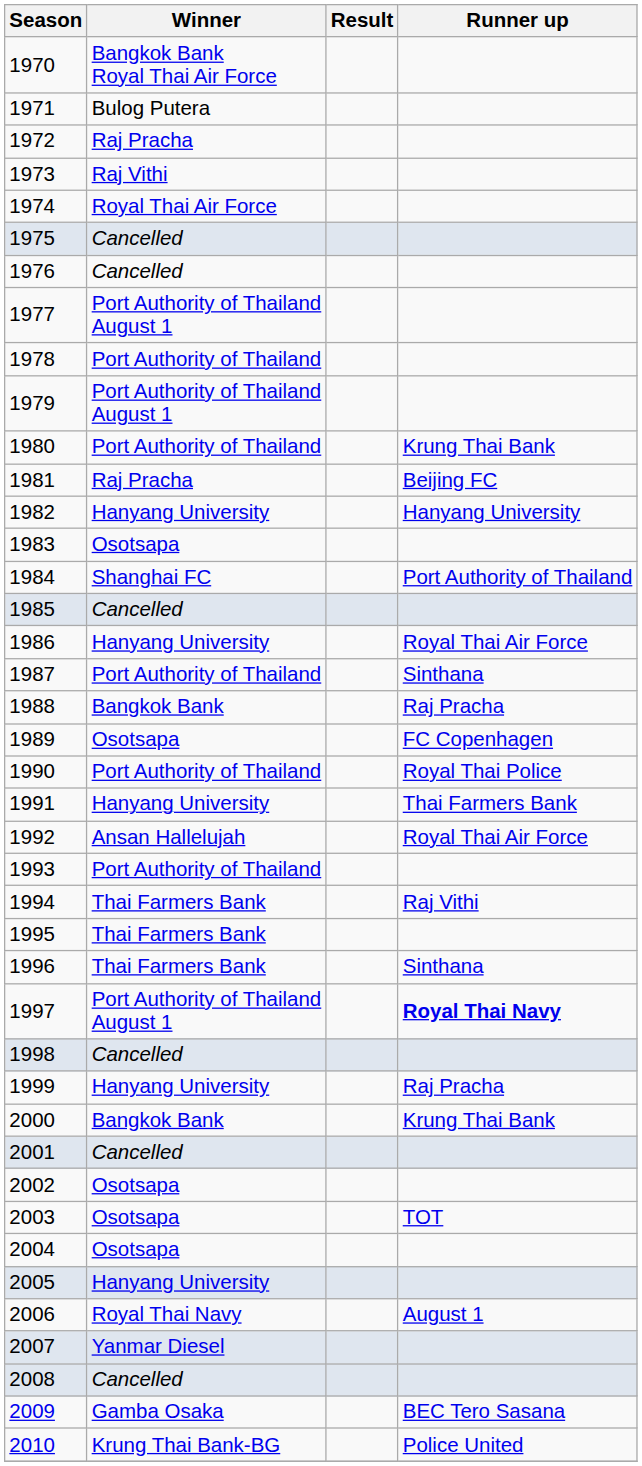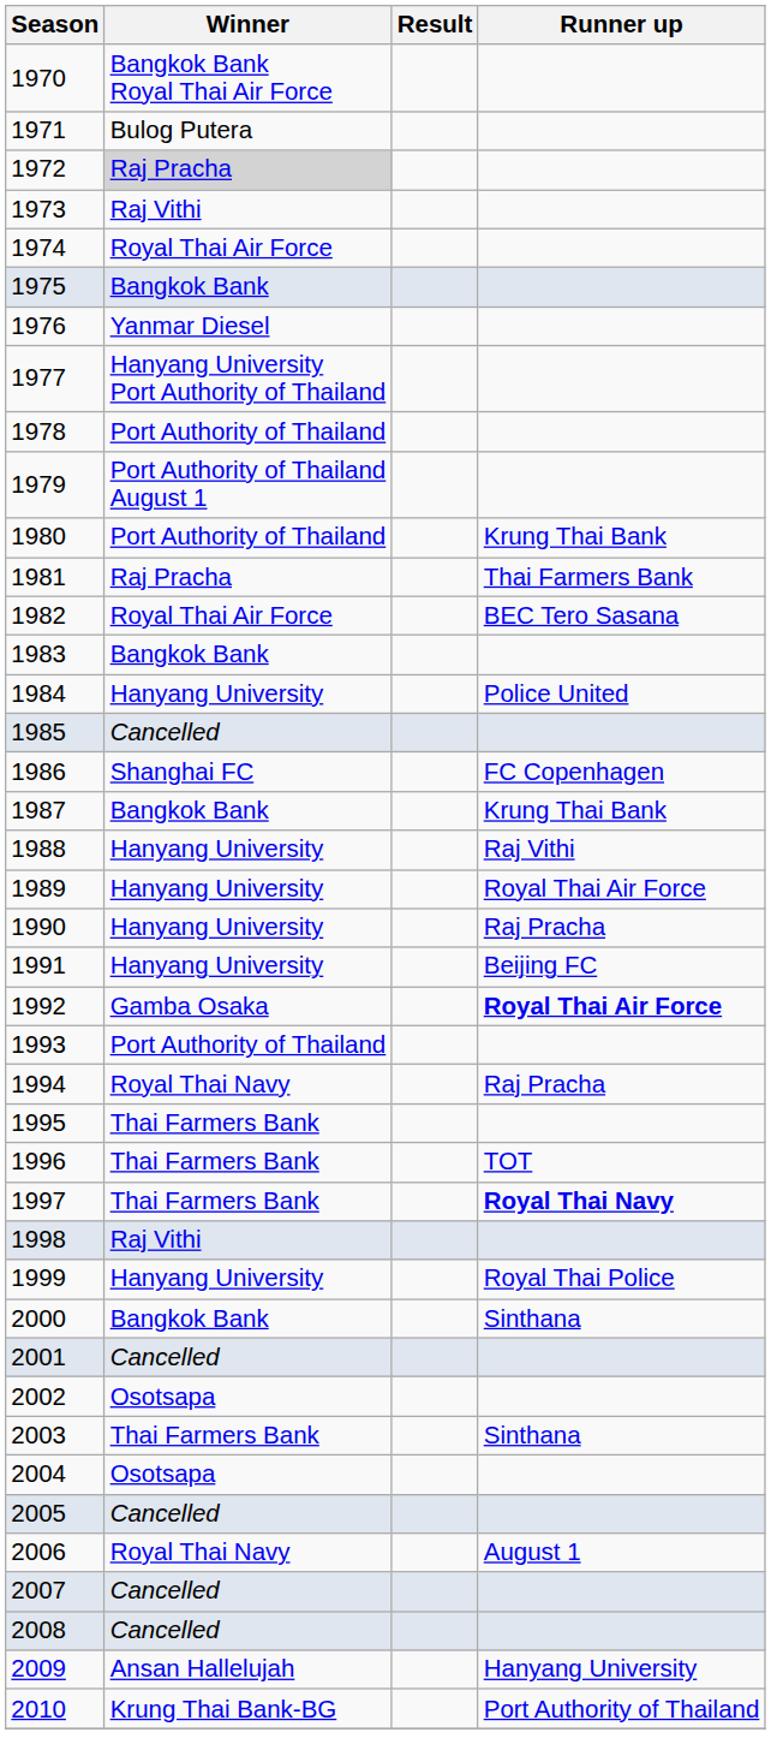 <table class="wikitable" style="text-align: Left;font-size:100%;">
 <tr>
 <th>Season</th>
 <th>Winner</th>
 <th>Result</th>
 <th>Runner up</th>
 </tr>
 <tr style="">
 <td>1970</td>
 <td> <a href='#'>Bangkok Bank</a> <br>  <a href='#'>Royal Thai Air Force</a></td>
 <td></td>
 <td></td>
 </tr>
 <tr>
 <td>1971</td>
 <td> Bulog Putera</td>
 <td></td>
 <td></td>
 </tr>
 <tr>
 <td>1972</td>
-<td> <a href='#'>Raj Pracha</a></td>
+<td style="background: lightgrey;"> <a href='#'>Raj Pracha</a></td>
 <td></td>
 <td></td>
 </tr>
 <tr>
 <td>1973</td>
 <td> <a href='#'>Raj Vithi</a></td>
 <td></td>
 <td></td>
 </tr>
 <tr>
 <td>1974</td>
 <td> <a href='#'>Royal Thai Air Force</a></td>
 <td></td>
 <td></td>
 </tr>
 <tr style="background: #DFE6EF;">
 <td>1975</td>
-<td><em>Cancelled</em></td>
+<td> <a href='#'>Bangkok Bank</a></td>
 <td></td>
 <td></td>
 </tr>
 <tr>
 <td>1976</td>
-<td><em>Cancelled</em></td>
+<td> <a href='#'>Yanmar Diesel</a></td>
 <td></td>
 <td></td>
 </tr>
 <tr>
 <td>1977</td>
-<td> <a href='#'>Port Authority of Thailand</a> <br>  <a href='#'>August 1</a></td>
+<td> <a href='#'>Hanyang University</a> <br>  <a href='#'>Port Authority of Thailand</a></td>
 <td></td>
 <td></td>
 </tr>
 <tr>
 <td>1978</td>
 <td> <a href='#'>Port Authority of Thailand</a></td>
 <td></td>
 <td></td>
 </tr>
 <tr>
 <td>1979</td>
 <td> <a href='#'>Port Authority of Thailand</a> <br>  <a href='#'>August 1</a></td>
 <td></td>
 <td></td>
 </tr>
 <tr>
 <td>1980</td>
 <td> <a href='#'>Port Authority of Thailand</a></td>
 <td></td>
 <td> <a href='#'>Krung Thai Bank</a></td>
 </tr>
 <tr>
 <td>1981</td>
 <td> <a href='#'>Raj Pracha</a></td>
 <td></td>
-<td> <a href='#'>Beijing FC</a></td>
+<td> <a href='#'>Thai Farmers Bank</a></td>
 </tr>
 <tr>
 <td>1982</td>
-<td> <a href='#'>Hanyang University</a></td>
+<td> <a href='#'>Royal Thai Air Force</a></td>
 <td></td>
-<td><a href='#'>Hanyang University</a></td>
+<td> <a href='#'>BEC Tero Sasana</a></td>
 </tr>
 <tr>
 <td>1983</td>
-<td> <a href='#'>Osotsapa</a></td>
+<td> <a href='#'>Bangkok Bank</a></td>
 <td></td>
 <td></td>
 </tr>
 <tr>
 <td>1984</td>
-<td> <a href='#'>Shanghai FC</a></td>
+<td> <a href='#'>Hanyang University</a></td>
 <td></td>
-<td> <a href='#'>Port Authority of Thailand</a></td>
+<td> <a href='#'>Police United</a></td>
 </tr>
 <tr style="background: #DFE6EF;">
 <td>1985</td>
 <td><em>Cancelled</em></td>
 <td></td>
 <td></td>
 </tr>
 <tr>
 <td>1986</td>
+<td> <a href='#'>Shanghai FC</a></td>
+<td></td>
+<td> <a href='#'>FC Copenhagen</a></td>
+</tr>
+<tr>
+<td>1987</td>
+<td> <a href='#'>Bangkok Bank</a></td>
+<td></td>
+<td> <a href='#'>Krung Thai Bank</a></td>
+</tr>
+<tr>
+<td>1988</td>
+<td> <a href='#'>Hanyang University</a></td>
+<td></td>
+<td> <a href='#'>Raj Vithi</a></td>
+</tr>
+<tr>
+<td>1989</td>
 <td> <a href='#'>Hanyang University</a></td>
 <td></td>
 <td> <a href='#'>Royal Thai Air Force</a></td>
 </tr>
 <tr>
-<td>1987</td>
-<td> <a href='#'>Port Authority of Thailand</a></td>
-<td></td>
-<td> <a href='#'>Sinthana</a></td>
-</tr>
-<tr>
-<td>1988</td>
-<td> <a href='#'>Bangkok Bank</a></td>
+<td>1990</td>
+<td> <a href='#'>Hanyang University</a></td>
 <td></td>
 <td> <a href='#'>Raj Pracha</a></td>
-</tr>
-<tr>
-<td>1989</td>
-<td> <a href='#'>Osotsapa</a></td>
-<td></td>
-<td> <a href='#'>FC Copenhagen</a></td>
-</tr>
-<tr>
-<td>1990</td>
-<td> <a href='#'>Port Authority of Thailand</a></td>
-<td></td>
-<td> <a href='#'>Royal Thai Police</a></td>
 </tr>
 <tr>
 <td>1991</td>
 <td> <a href='#'>Hanyang University</a></td>
 <td></td>
-<td> <a href='#'>Thai Farmers Bank</a></td>
+<td> <a href='#'>Beijing FC</a></td>
 </tr>
 <tr>
 <td>1992</td>
-<td> <a href='#'>Ansan Hallelujah</a></td>
+<td> <a href='#'>Gamba Osaka</a></td>
 <td></td>
-<td> <a href='#'>Royal Thai Air Force</a></td>
+<td><strong> <a href='#'>Royal Thai Air Force</a></strong></td>
 </tr>
 <tr>
 <td>1993</td>
 <td> <a href='#'>Port Authority of Thailand</a></td>
 <td></td>
 <td></td>
 </tr>
 <tr>
 <td>1994</td>
-<td> <a href='#'>Thai Farmers Bank</a></td>
+<td> <a href='#'>Royal Thai Navy</a></td>
 <td></td>
-<td> <a href='#'>Raj Vithi</a></td>
+<td> <a href='#'>Raj Pracha</a></td>
 </tr>
 <tr>
 <td>1995</td>
 <td> <a href='#'>Thai Farmers Bank</a></td>
 <td></td>
 <td></td>
 </tr>
 <tr>
 <td>1996</td>
 <td> <a href='#'>Thai Farmers Bank</a></td>
 <td></td>
-<td> <a href='#'>Sinthana</a></td>
+<td> <a href='#'>TOT</a></td>
 </tr>
 <tr>
 <td>1997</td>
-<td> <a href='#'>Port Authority of Thailand</a> <br>  <a href='#'>August 1</a></td>
+<td> <a href='#'>Thai Farmers Bank</a></td>
 <td></td>
 <td><strong> <a href='#'>Royal Thai Navy</a></strong></td>
 </tr>
 <tr style="background: #DFE6EF;">
 <td>1998</td>
-<td><em>Cancelled</em></td>
+<td> <a href='#'>Raj Vithi</a></td>
 <td></td>
 <td></td>
 </tr>
 <tr>
 <td>1999</td>
 <td> <a href='#'>Hanyang University</a></td>
 <td></td>
-<td> <a href='#'>Raj Pracha</a></td>
+<td> <a href='#'>Royal Thai Police</a></td>
 </tr>
 <tr>
 <td>2000</td>
 <td> <a href='#'>Bangkok Bank</a></td>
 <td></td>
-<td> <a href='#'>Krung Thai Bank</a></td>
+<td> <a href='#'>Sinthana</a></td>
 </tr>
 <tr style="background: #DFE6EF;">
 <td>2001</td>
 <td><em>Cancelled</em></td>
 <td></td>
 <td></td>
 </tr>
 <tr>
 <td>2002</td>
 <td> <a href='#'>Osotsapa</a></td>
 <td></td>
 <td></td>
 </tr>
 <tr>
 <td>2003</td>
-<td> <a href='#'>Osotsapa</a></td>
+<td> <a href='#'>Thai Farmers Bank</a></td>
 <td></td>
-<td> <a href='#'>TOT</a></td>
+<td> <a href='#'>Sinthana</a></td>
 </tr>
 <tr>
 <td>2004</td>
 <td> <a href='#'>Osotsapa</a></td>
 <td></td>
 <td></td>
 </tr>
 <tr style="background: #DFE6EF;">
 <td>2005</td>
-<td> <a href='#'>Hanyang University</a></td>
+<td><em>Cancelled</em></td>
 <td></td>
 <td></td>
 </tr>
 <tr>
 <td>2006</td>
 <td> <a href='#'>Royal Thai Navy</a></td>
 <td></td>
 <td> <a href='#'>August 1</a></td>
 </tr>
 <tr style="background: #DFE6EF;">
 <td>2007</td>
-<td> <a href='#'>Yanmar Diesel</a></td>
+<td><em>Cancelled</em></td>
 <td></td>
 <td></td>
 </tr>
 <tr style="background: #DFE6EF;">
 <td>2008</td>
 <td><em>Cancelled</em></td>
 <td></td>
 <td></td>
 </tr>
 <tr>
 <td><a href='#'>2009</a></td>
-<td> <a href='#'>Gamba Osaka</a></td>
+<td> <a href='#'>Ansan Hallelujah</a></td>
 <td></td>
-<td> <a href='#'>BEC Tero Sasana</a></td>
+<td><a href='#'>Hanyang University</a></td>
 </tr>
 <tr>
 <td><a href='#'>2010</a></td>
 <td>	<a href='#'>Krung Thai Bank-BG</a></td>
 <td></td>
-<td> <a href='#'>Police United</a></td>
+<td> <a href='#'>Port Authority of Thailand</a></td>
 </tr>
 <tr>
 </tr>
 </table>
